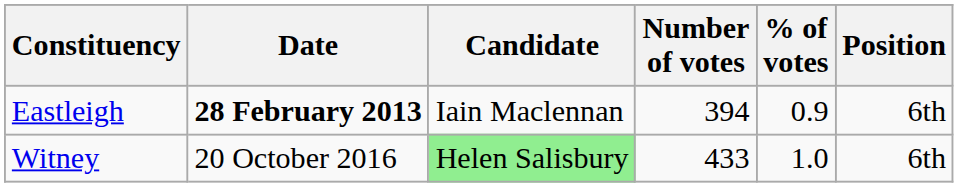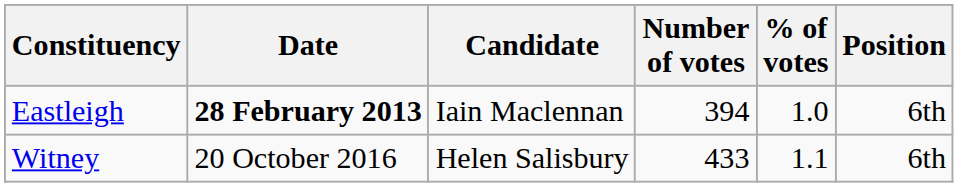 <table class="wikitable sortable">
 <tr style="text-align:center;">
 <th>Constituency</th>
 <th>Date</th>
 <th>Candidate</th>
 <th>Number<br>of votes</th>
 <th>% of<br>votes</th>
 <th>Position</th>
 </tr>
 <tr>
 <td><a href='#'>Eastleigh</a></td>
 <td><strong>28 February 2013</strong></td>
 <td>Iain Maclennan</td>
 <td style="text-align: right; margin-right: 0.5em">394</td>
-<td style="text-align: right; margin-right: 0.5em">0.9</td>
+<td style="text-align: right; margin-right: 0.5em">1.0</td>
 <td style="text-align: right; margin-right: 0.5em">6th</td>
 </tr>
 <tr>
 <td><a href='#'>Witney</a></td>
 <td>20 October 2016</td>
-<td style="background: lightgreen;">Helen Salisbury</td>
+<td>Helen Salisbury</td>
 <td style="text-align: right; margin-right: 0.5em">433</td>
-<td style="text-align: right; margin-right: 0.5em">1.0</td>
+<td style="text-align: right; margin-right: 0.5em">1.1</td>
 <td style="text-align: right; margin-right: 0.5em">6th</td>
 </tr>
 </table>
